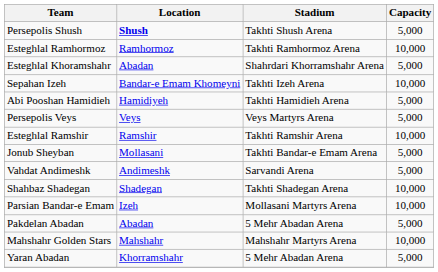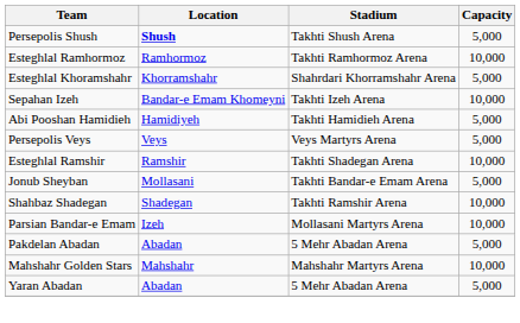 <table class="wikitable sortable">
 <tr>
 <th>Team</th>
 <th>Location</th>
 <th>Stadium</th>
 <th>Capacity</th>
 </tr>
 <tr>
 <td>Persepolis Shush</td>
 <td><strong><a href='#'>Shush</a></strong></td>
 <td>Takhti Shush Arena</td>
 <td style="text-align:center">5,000</td>
 </tr>
 <tr>
 <td>Esteghlal Ramhormoz</td>
 <td><a href='#'>Ramhormoz</a></td>
 <td>Takhti Ramhormoz Arena</td>
 <td style="text-align:center">10,000</td>
 </tr>
 <tr>
 <td>Esteghlal Khoramshahr</td>
-<td><a href='#'>Abadan</a></td>
+<td><a href='#'>Khorramshahr</a></td>
 <td>Shahrdari Khorramshahr Arena</td>
 <td style="text-align:center">5,000</td>
 </tr>
 <tr>
 <td>Sepahan Izeh</td>
 <td><a href='#'>Bandar-e Emam Khomeyni</a></td>
 <td>Takhti Izeh Arena</td>
 <td style="text-align:center">10,000</td>
 </tr>
 <tr>
 <td>Abi Pooshan Hamidieh</td>
 <td><a href='#'>Hamidiyeh</a></td>
 <td>Takhti Hamidieh Arena</td>
 <td style="text-align:center">5,000</td>
 </tr>
 <tr>
 <td>Persepolis Veys</td>
 <td><a href='#'>Veys</a></td>
 <td>Veys Martyrs Arena</td>
 <td style="text-align:center">5,000</td>
 </tr>
 <tr>
 <td>Esteghlal Ramshir</td>
 <td><a href='#'>Ramshir</a></td>
-<td>Takhti Ramshir Arena</td>
+<td>Takhti Shadegan Arena</td>
 <td style="text-align:center">10,000</td>
 </tr>
 <tr>
 <td>Jonub Sheyban</td>
 <td><a href='#'>Mollasani</a></td>
 <td>Takhti Bandar-e Emam Arena</td>
 <td style="text-align:center">5,000</td>
 </tr>
 <tr>
-<td>Vahdat Andimeshk</td>
-<td><a href='#'>Andimeshk</a></td>
-<td>Sarvandi Arena</td>
-<td style="text-align:center">5,000</td>
-</tr>
-<tr>
 <td>Shahbaz Shadegan</td>
 <td><a href='#'>Shadegan</a></td>
-<td>Takhti Shadegan Arena</td>
+<td>Takhti Ramshir Arena</td>
 <td style="text-align:center">10,000</td>
 </tr>
 <tr>
 <td>Parsian Bandar-e Emam</td>
 <td><a href='#'>Izeh</a></td>
 <td>Mollasani Martyrs Arena</td>
 <td style="text-align:center">10,000</td>
 </tr>
 <tr>
 <td>Pakdelan Abadan</td>
 <td><a href='#'>Abadan</a></td>
 <td>5 Mehr Abadan Arena</td>
 <td style="text-align:center">5,000</td>
 </tr>
 <tr>
 <td>Mahshahr Golden Stars</td>
 <td><a href='#'>Mahshahr</a></td>
 <td>Mahshahr Martyrs Arena</td>
 <td style="text-align:center">10,000</td>
 </tr>
 <tr>
 <td>Yaran Abadan</td>
-<td><a href='#'>Khorramshahr</a></td>
+<td><a href='#'>Abadan</a></td>
 <td>5 Mehr Abadan Arena</td>
 <td style="text-align:center">5,000</td>
 </tr>
 <tr>
 </tr>
 </table>
